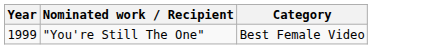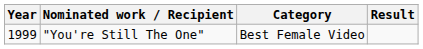 <table class="wikitable">
 <tr>
 <th>Year</th>
 <th>Nominated work / Recipient</th>
 <th>Category</th>
+<th>Result</th>
 </tr>
 <tr>
 <td rowspan="1">1999</td>
 <td>"You're Still The One"</td>
 <td>Best Female Video</td>
+<td></td>
 </tr>
 </table>
